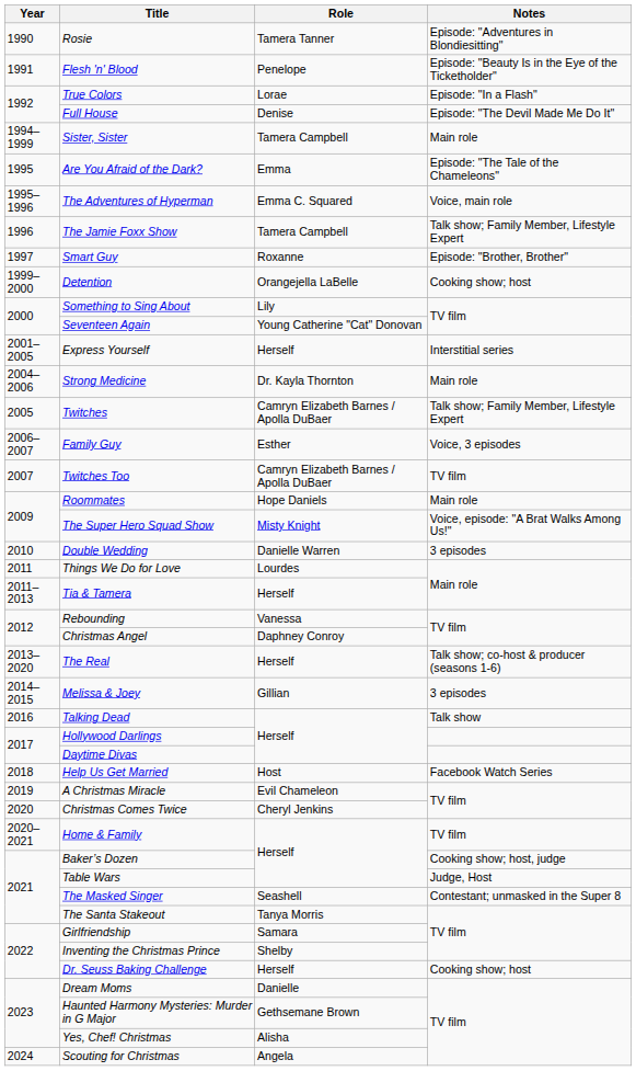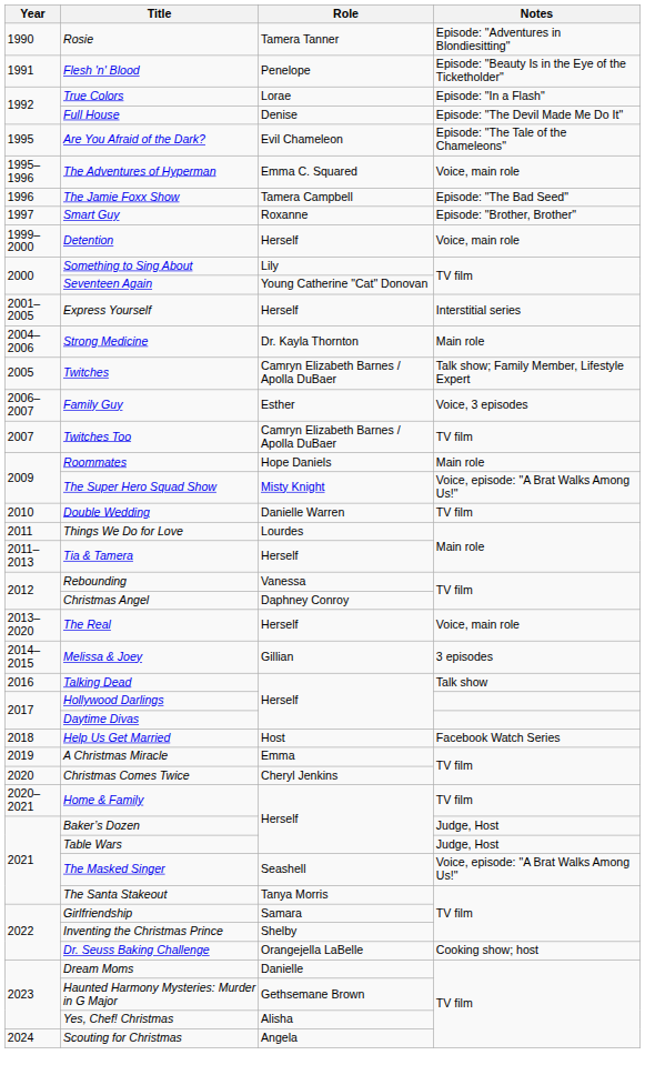 <table class="wikitable sortable">
 <tr>
 <th>Year</th>
 <th>Title</th>
 <th>Role</th>
 <th class="unsortable">Notes</th>
 </tr>
 <tr>
 <td>1990</td>
 <td><em>Rosie</em></td>
 <td>Tamera Tanner</td>
 <td>Episode: "Adventures in Blondiesitting"</td>
 </tr>
 <tr>
 <td>1991</td>
 <td><em><a href='#'>Flesh 'n' Blood</a></em></td>
 <td>Penelope</td>
 <td>Episode: "Beauty Is in the Eye of the Ticketholder"</td>
 </tr>
 <tr>
 <td rowspan=2>1992</td>
 <td><em><a href='#'>True Colors</a></em></td>
 <td>Lorae</td>
 <td>Episode: "In a Flash"</td>
 </tr>
 <tr>
 <td><em><a href='#'>Full House</a></em></td>
 <td>Denise</td>
 <td>Episode: "The Devil Made Me Do It"</td>
 </tr>
 <tr>
-<td>1994–1999</td>
-<td><em><a href='#'>Sister, Sister</a></em></td>
-<td>Tamera Campbell</td>
-<td>Main role</td>
-</tr>
-<tr>
 <td>1995</td>
 <td><em><a href='#'>Are You Afraid of the Dark?</a></em></td>
-<td>Emma</td>
+<td>Evil Chameleon</td>
 <td>Episode: "The Tale of the Chameleons"</td>
 </tr>
 <tr>
 <td>1995–1996</td>
 <td><em><a href='#'>The Adventures of Hyperman</a></em></td>
 <td>Emma C. Squared</td>
 <td>Voice, main role</td>
 </tr>
 <tr>
 <td>1996</td>
 <td><em><a href='#'>The Jamie Foxx Show</a></em></td>
 <td>Tamera Campbell</td>
-<td>Talk show; Family Member, Lifestyle Expert</td>
+<td>Episode: "The Bad Seed"</td>
 </tr>
 <tr>
 <td>1997</td>
 <td><em><a href='#'>Smart Guy</a></em></td>
 <td>Roxanne</td>
 <td>Episode: "Brother, Brother"</td>
 </tr>
 <tr>
 <td>1999–2000</td>
 <td><em><a href='#'>Detention</a></em></td>
-<td>Orangejella LaBelle</td>
-<td>Cooking show; host</td>
+<td>Herself</td>
+<td>Voice, main role</td>
 </tr>
 <tr>
 <td rowspan=2>2000</td>
 <td><em><a href='#'>Something to Sing About</a></em></td>
 <td>Lily</td>
 <td rowspan=2>TV film</td>
 </tr>
 <tr>
 <td><em><a href='#'>Seventeen Again</a></em></td>
 <td>Young Catherine "Cat" Donovan</td>
 </tr>
 <tr>
 <td>2001–2005</td>
 <td><em>Express Yourself</em></td>
 <td>Herself</td>
 <td>Interstitial series</td>
 </tr>
 <tr>
 <td>2004–2006</td>
 <td><em><a href='#'>Strong Medicine</a></em></td>
 <td>Dr. Kayla Thornton</td>
 <td>Main role</td>
 </tr>
 <tr>
 <td>2005</td>
 <td><em><a href='#'>Twitches</a></em></td>
 <td>Camryn Elizabeth Barnes / Apolla DuBaer</td>
 <td>Talk show; Family Member, Lifestyle Expert</td>
 </tr>
 <tr>
 <td>2006–2007</td>
 <td><em><a href='#'>Family Guy</a></em></td>
 <td>Esther</td>
 <td>Voice, 3 episodes</td>
 </tr>
 <tr>
 <td>2007</td>
 <td><em><a href='#'>Twitches Too</a></em></td>
 <td>Camryn Elizabeth Barnes / Apolla DuBaer</td>
 <td>TV film</td>
 </tr>
 <tr>
 <td rowspan=2>2009</td>
 <td><em><a href='#'>Roommates</a></em></td>
 <td>Hope Daniels</td>
 <td>Main role</td>
 </tr>
 <tr>
 <td><em><a href='#'>The Super Hero Squad Show</a></em></td>
 <td><a href='#'>Misty Knight</a></td>
 <td>Voice, episode: "A Brat Walks Among Us!"</td>
 </tr>
 <tr>
 <td>2010</td>
 <td><em><a href='#'>Double Wedding</a></em></td>
 <td>Danielle Warren</td>
-<td>3 episodes</td>
+<td>TV film</td>
 </tr>
 <tr>
 <td>2011</td>
 <td><em>Things We Do for Love</em></td>
 <td>Lourdes</td>
 <td rowspan=2>Main role</td>
 </tr>
 <tr>
 <td>2011–2013</td>
 <td><em><a href='#'>Tia & Tamera</a></em></td>
 <td>Herself</td>
 </tr>
 <tr>
 <td rowspan=2>2012</td>
 <td><em>Rebounding</em></td>
 <td>Vanessa</td>
 <td rowspan=2>TV film</td>
 </tr>
 <tr>
 <td><em>Christmas Angel</em></td>
 <td>Daphney Conroy</td>
 </tr>
 <tr>
 <td>2013–2020</td>
 <td><em><a href='#'>The Real</a></em></td>
 <td>Herself</td>
-<td>Talk show; co-host & producer (seasons 1-6)</td>
+<td>Voice, main role</td>
 </tr>
 <tr>
 <td>2014–2015</td>
 <td><em><a href='#'>Melissa & Joey</a></em></td>
 <td>Gillian</td>
 <td>3 episodes</td>
 </tr>
 <tr>
 <td>2016</td>
 <td><em><a href='#'>Talking Dead</a></em></td>
 <td rowspan=3>Herself</td>
 <td>Talk show</td>
 </tr>
 <tr>
 <td rowspan=2>2017</td>
 <td><em><a href='#'>Hollywood Darlings</a></em></td>
 <td></td>
 </tr>
 <tr>
 <td><em><a href='#'>Daytime Divas</a></em></td>
 <td></td>
 </tr>
 <tr>
 <td>2018</td>
 <td><em><a href='#'>Help Us Get Married</a></em></td>
 <td>Host</td>
 <td>Facebook Watch Series</td>
 </tr>
 <tr>
 <td>2019</td>
 <td><em>A Christmas Miracle</em></td>
-<td>Evil Chameleon</td>
+<td>Emma</td>
 <td rowspan=2>TV film</td>
 </tr>
 <tr>
 <td>2020</td>
 <td><em>Christmas Comes Twice</em></td>
 <td>Cheryl Jenkins</td>
 </tr>
 <tr>
 <td>2020–2021</td>
 <td><em><a href='#'>Home & Family</a></em></td>
 <td rowspan=3>Herself</td>
 <td>TV film</td>
 </tr>
 <tr>
 <td rowspan=4>2021</td>
 <td><em>Baker’s Dozen</em></td>
-<td>Cooking show; host, judge</td>
+<td>Judge, Host</td>
 </tr>
 <tr>
 <td><em>Table Wars</em></td>
 <td>Judge, Host</td>
 </tr>
 <tr>
 <td><em><a href='#'>The Masked Singer</a></em></td>
 <td>Seashell</td>
-<td>Contestant; unmasked in the Super 8</td>
+<td>Voice, episode: "A Brat Walks Among Us!"</td>
 </tr>
 <tr>
 <td><em>The Santa Stakeout</em></td>
 <td>Tanya Morris</td>
 <td rowspan=3>TV film</td>
 </tr>
 <tr>
 <td rowspan=3>2022</td>
 <td><em>Girlfriendship</em></td>
 <td>Samara</td>
 </tr>
 <tr>
 <td><em>Inventing the Christmas Prince</em></td>
 <td>Shelby</td>
 </tr>
 <tr>
 <td><em><a href='#'>Dr. Seuss Baking Challenge</a></em></td>
-<td>Herself</td>
+<td>Orangejella LaBelle</td>
 <td>Cooking show; host</td>
 </tr>
 <tr>
 <td rowspan=3>2023</td>
 <td><em>Dream Moms</em></td>
 <td>Danielle</td>
 <td rowspan=4>TV film</td>
 </tr>
 <tr>
 <td><em>Haunted Harmony Mysteries: Murder in G Major</em></td>
 <td>Gethsemane Brown</td>
 </tr>
 <tr>
 <td><em>Yes, Chef! Christmas</em></td>
 <td>Alisha</td>
 </tr>
 <tr>
 <td>2024</td>
 <td><em>Scouting for Christmas</em></td>
 <td>Angela</td>
 </tr>
 </table>
